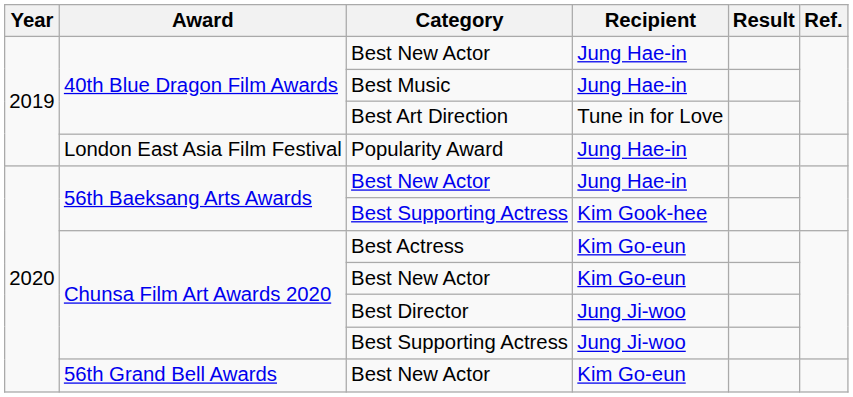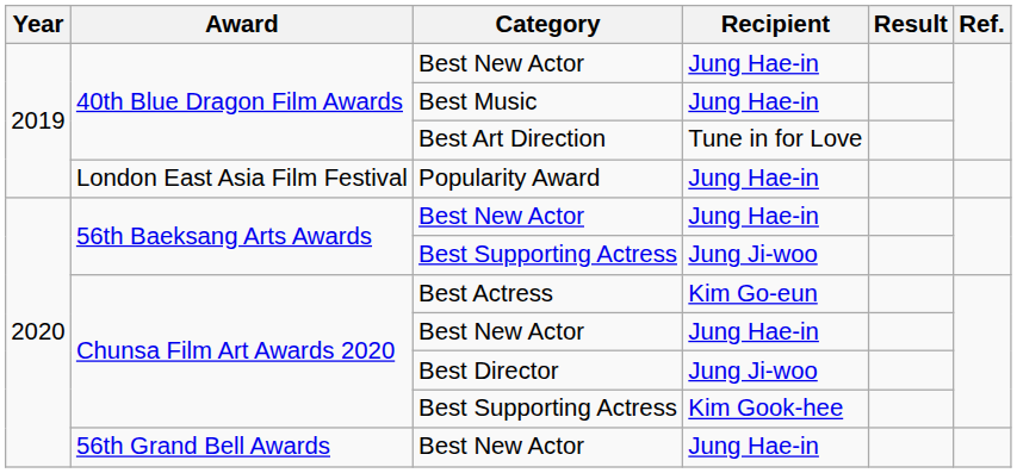 <table class="wikitable sortable">
 <tr>
 <th>Year</th>
 <th>Award</th>
 <th>Category</th>
 <th>Recipient</th>
 <th>Result</th>
 <th scope="col" class="unsortable">Ref.</th>
 </tr>
 <tr>
 <td rowspan="4">2019</td>
 <td rowspan="3"><a href='#'>40th Blue Dragon Film Awards</a></td>
 <td>Best New Actor</td>
 <td><a href='#'>Jung Hae-in</a></td>
 <td></td>
 <td rowspan="3"></td>
 </tr>
 <tr>
 <td>Best Music</td>
 <td><a href='#'>Jung Hae-in</a></td>
 <td></td>
 </tr>
 <tr>
 <td>Best Art Direction</td>
 <td>Tune in for Love</td>
 <td></td>
 </tr>
 <tr>
 <td>London East Asia Film Festival</td>
 <td>Popularity Award</td>
 <td><a href='#'>Jung Hae-in</a></td>
 <td></td>
 <td></td>
 </tr>
 <tr>
 <td rowspan="7">2020</td>
 <td rowspan="2"><a href='#'>56th Baeksang Arts Awards</a></td>
 <td><a href='#'>Best New Actor</a></td>
 <td><a href='#'>Jung Hae-in</a></td>
 <td></td>
 <td rowspan="2"></td>
 </tr>
 <tr>
 <td><a href='#'>Best Supporting Actress</a></td>
-<td><a href='#'>Kim Gook-hee</a></td>
+<td><a href='#'>Jung Ji-woo</a></td>
 <td></td>
 </tr>
 <tr>
 <td rowspan="4"><a href='#'>Chunsa Film Art Awards 2020</a></td>
 <td>Best Actress</td>
 <td><a href='#'>Kim Go-eun</a></td>
 <td></td>
 <td rowspan="4"></td>
 </tr>
 <tr>
 <td>Best New Actor</td>
-<td><a href='#'>Kim Go-eun</a></td>
+<td><a href='#'>Jung Hae-in</a></td>
 <td></td>
 </tr>
 <tr>
 <td>Best Director</td>
 <td><a href='#'>Jung Ji-woo</a></td>
 <td></td>
 </tr>
 <tr>
 <td>Best Supporting Actress</td>
-<td><a href='#'>Jung Ji-woo</a></td>
+<td><a href='#'>Kim Gook-hee</a></td>
 <td></td>
 </tr>
 <tr>
 <td><a href='#'>56th Grand Bell Awards</a></td>
 <td>Best New Actor</td>
-<td><a href='#'>Kim Go-eun</a></td>
+<td><a href='#'>Jung Hae-in</a></td>
 <td></td>
 <td></td>
 </tr>
 </table>
